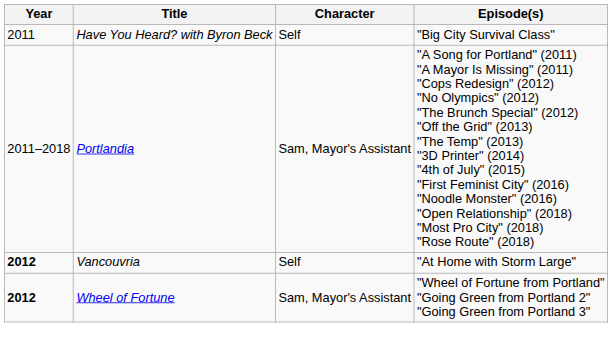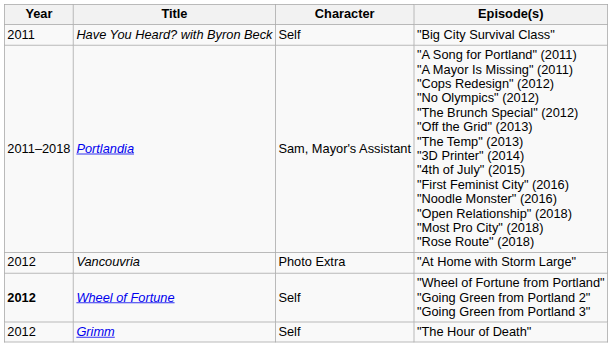 <table class="wikitable">
 <tr>
 <th>Year</th>
 <th>Title</th>
 <th>Character</th>
 <th>Episode(s)</th>
 </tr>
 <tr>
 <td>2011</td>
 <td><em>Have You Heard? with Byron Beck</em></td>
 <td>Self</td>
 <td>"Big City Survival Class"</td>
 </tr>
 <tr>
 <td>2011–2018</td>
 <td><em><a href='#'>Portlandia</a></em></td>
 <td>Sam, Mayor's Assistant</td>
 <td>"A Song for Portland" (2011)<br>"A Mayor Is Missing" (2011)<br>"Cops Redesign" (2012)<br>"No Olympics" (2012)<br>"The Brunch Special" (2012)<br>"Off the Grid" (2013)<br>"The Temp" (2013)<br>"3D Printer" (2014)<br>"4th of July" (2015)<br>"First Feminist City" (2016)<br>"Noodle Monster" (2016)<br>"Open Relationship" (2018)<br>"Most Pro City" (2018)<br>"Rose Route" (2018)</td>
 </tr>
 <tr>
-<td><strong>2012</strong></td>
+<td>2012</td>
 <td><em>Vancouvria</em></td>
-<td>Self</td>
+<td>Photo Extra</td>
 <td>"At Home with Storm Large"</td>
 </tr>
 <tr>
 <td><strong>2012</strong></td>
 <td><em><a href='#'>Wheel of Fortune</a></em></td>
-<td>Sam, Mayor's Assistant</td>
+<td>Self</td>
 <td>"Wheel of Fortune from Portland"<br>"Going Green from Portland 2"<br>"Going Green from Portland 3"</td>
 </tr>
+<tr>
+<td>2012</td>
+<td><em><a href='#'>Grimm</a></em></td>
+<td>Self</td>
+<td>"The Hour of Death"</td>
+</tr>
 </table>
